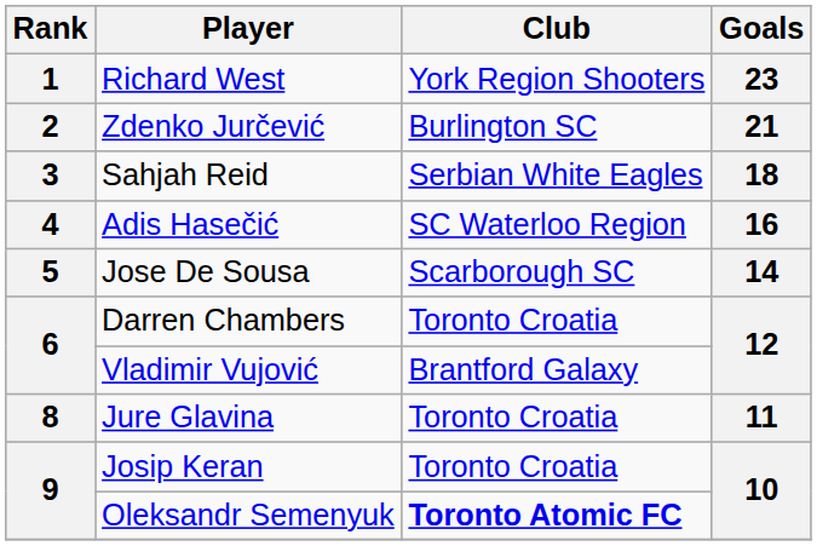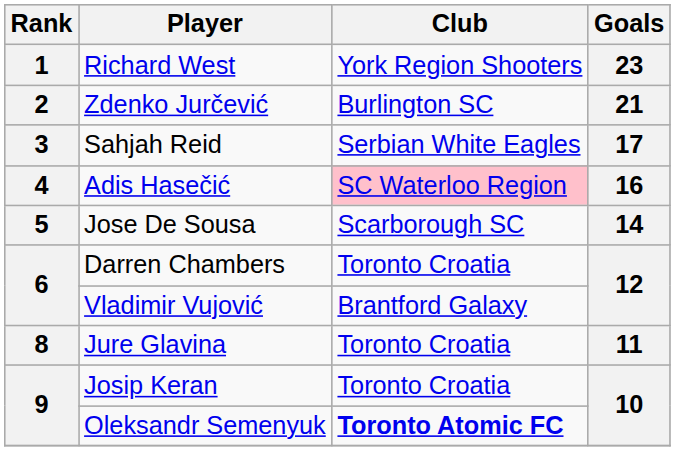 <table class="wikitable" style="text-align:center">
 <tr>
 <th>Rank</th>
 <th>Player</th>
 <th>Club</th>
 <th>Goals</th>
 </tr>
 <tr>
 <th>1</th>
 <td align="left"> <a href='#'>Richard West</a></td>
 <td align="left"><a href='#'>York Region Shooters</a></td>
 <th>23</th>
 </tr>
 <tr>
 <th>2</th>
 <td align="left"> <a href='#'>Zdenko Jurčević</a></td>
 <td align="left"><a href='#'>Burlington SC</a></td>
 <th>21</th>
 </tr>
 <tr>
 <th>3</th>
 <td align="left"> Sahjah Reid</td>
 <td align="left"><a href='#'>Serbian White Eagles</a></td>
-<th>18</th>
+<th>17</th>
 </tr>
 <tr>
 <th>4</th>
 <td align="left"> <a href='#'>Adis Hasečić</a></td>
-<td align="left"><a href='#'>SC Waterloo Region</a></td>
+<td align="left" style="background: pink;"><a href='#'>SC Waterloo Region</a></td>
 <th>16</th>
 </tr>
 <tr>
 <th>5</th>
 <td align="left">Jose De Sousa</td>
 <td align="left"><a href='#'>Scarborough SC</a></td>
 <th>14</th>
 </tr>
 <tr>
 <th rowspan="2">6</th>
 <td align="left">Darren Chambers</td>
 <td align="left"><a href='#'>Toronto Croatia</a></td>
 <th rowspan="2">12</th>
 </tr>
 <tr>
 <td align="left"> <a href='#'>Vladimir Vujović</a></td>
 <td align="left"><a href='#'>Brantford Galaxy</a></td>
 </tr>
 <tr>
 <th>8</th>
 <td align="left"> <a href='#'>Jure Glavina</a></td>
 <td align="left"><a href='#'>Toronto Croatia</a></td>
 <th>11</th>
 </tr>
 <tr>
 <th rowspan="2">9</th>
 <td align="left"> <a href='#'>Josip Keran</a></td>
 <td align="left"><a href='#'>Toronto Croatia</a></td>
 <th rowspan="2">10</th>
 </tr>
 <tr>
 <td align="left"> <a href='#'>Oleksandr Semenyuk</a></td>
 <td align="left"><strong><a href='#'>Toronto Atomic FC</a></strong></td>
 </tr>
 <tr>
 </tr>
 </table>
